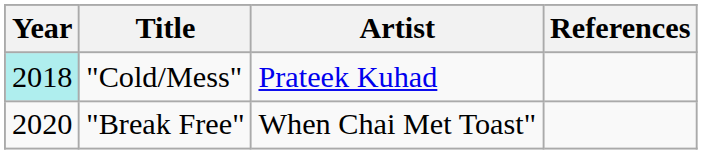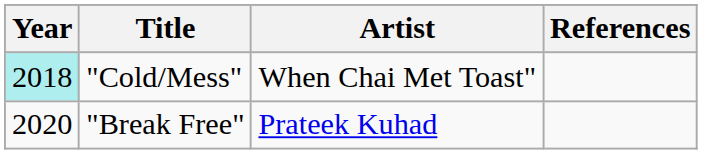 <table class="wikitable">
 <tr>
 <th>Year</th>
 <th>Title</th>
 <th>Artist</th>
 <th>References</th>
 </tr>
 <tr>
 <td style="background: paleturquoise;">2018</td>
 <td>"Cold/Mess"</td>
-<td><a href='#'>Prateek Kuhad</a></td>
+<td>When Chai Met Toast"</td>
 <td></td>
 </tr>
 <tr>
 <td>2020</td>
 <td>"Break Free"</td>
-<td>When Chai Met Toast"</td>
+<td><a href='#'>Prateek Kuhad</a></td>
 <td></td>
 </tr>
 </table>
